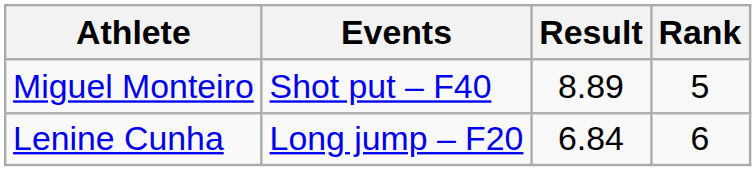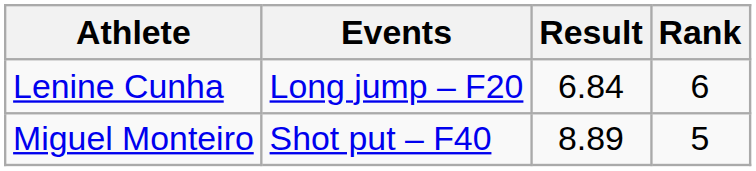 <table class=wikitable style="font-size:90%; text-align:center;">
 <tr>
 <th>Athlete</th>
 <th>Events</th>
 <th>Result</th>
 <th>Rank</th>
 </tr>
 <tr>
+<td align=left><a href='#'>Lenine Cunha</a></td>
+<td align=left><a href='#'>Long jump – F20</a></td>
+<td>6.84</td>
+<td>6</td>
+</tr>
+<tr>
 <td align=left><a href='#'>Miguel Monteiro</a></td>
 <td align=left><a href='#'>Shot put – F40</a></td>
 <td>8.89</td>
 <td>5</td>
 </tr>
-<tr>
-<td align=left><a href='#'>Lenine Cunha</a></td>
-<td align=left><a href='#'>Long jump – F20</a></td>
-<td>6.84</td>
-<td>6</td>
-</tr>
 </table>
